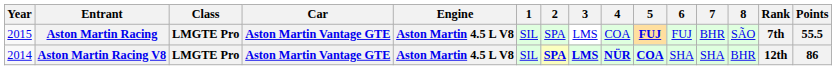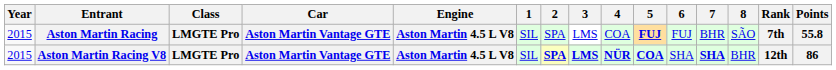 <table class="wikitable" style="text-align:center; font-size:85%">
 <tr>
 <th>Year</th>
 <th>Entrant</th>
 <th>Class</th>
 <th>Car</th>
 <th>Engine</th>
 <th>1</th>
 <th>2</th>
 <th>3</th>
 <th>4</th>
 <th>5</th>
 <th>6</th>
 <th>7</th>
 <th>8</th>
 <th>Rank</th>
 <th>Points</th>
 </tr>
 <tr>
 <td><a href='#'>2015</a></td>
 <th nowrap><a href='#'>Aston Martin Racing</a></th>
 <th nowrap>LMGTE Pro</th>
 <th nowrap><a href='#'>Aston Martin Vantage GTE</a></th>
 <th nowrap><a href='#'>Aston Martin</a> 4.5 L V8</th>
 <td style="background:#DFFFDF;"><a href='#'>SIL</a><br></td>
 <td style="background:#DFFFDF;"><a href='#'>SPA</a><br></td>
 <td style="background:#FFFFFF;"><a href='#'>LMS</a><br></td>
 <td style="background:#DFFFDF;"><a href='#'>COA</a><br></td>
 <td style="background:#FFDF9F;"><strong><a href='#'>FUJ</a></strong><br></td>
 <td style="background:#DFFFDF;"><a href='#'>FUJ</a><br></td>
 <td style="background:#DFFFDF;"><a href='#'>BHR</a><br></td>
 <td style="background:#DFFFDF;"><a href='#'>SÃO</a><br></td>
 <th>7th</th>
-<th>55.5</th>
+<th>55.8</th>
 </tr>
 <tr>
-<td><a href='#'>2014</a></td>
+<td><a href='#'>2015</a></td>
 <th nowrap><a href='#'>Aston Martin Racing V8</a></th>
 <th nowrap>LMGTE Pro</th>
 <th nowrap><a href='#'>Aston Martin Vantage GTE</a></th>
 <th nowrap><a href='#'>Aston Martin</a> 4.5 L V8</th>
 <td style="background:#DFFFDF;"><a href='#'>SIL</a><br></td>
 <td style="background:#FBFFBF;"><strong><a href='#'>SPA</a></strong><br></td>
 <td style="background:#DFFFDF;"><strong><a href='#'>LMS</a></strong><br></td>
 <td style="background:#DFFFDF;"><strong><a href='#'>NÜR</a><br></strong></td>
 <td style="background:#DFFFDF;"><strong><a href='#'>COA</a></strong><br></td>
 <td style="background:#DFFFDF;"><a href='#'>SHA</a><br></td>
-<td style="background:#DFFFDF;"><a href='#'>SHA</a><br></td>
+<td style="background:#DFFFDF;"><strong><a href='#'>SHA</a><br></strong></td>
 <td style="background:#DFFFDF;"><a href='#'>BHR</a><br></td>
 <th>12th</th>
 <th>86</th>
 </tr>
 </table>
